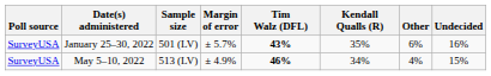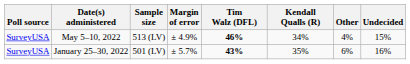 <table class="wikitable" style="font-size:90%;text-align:center;">
 <tr valign=bottom>
 <th>Poll source</th>
 <th>Date(s)<br>administered</th>
 <th>Sample<br>size</th>
 <th>Margin<br>of error</th>
 <th style="width:100px;">Tim<br>Walz (DFL)</th>
 <th style="width:100px;">Kendall<br>Qualls (R)</th>
 <th>Other</th>
 <th>Undecided</th>
 </tr>
 <tr>
 <td style="text-align:left;"><a href='#'>SurveyUSA</a></td>
+<td>May 5–10, 2022</td>
+<td>513 (LV)</td>
+<td>± 4.9%</td>
+<td><strong>46%</strong></td>
+<td>34%</td>
+<td>4%</td>
+<td>15%</td>
+</tr>
+<tr>
+<td style="text-align:left;"><a href='#'>SurveyUSA</a></td>
 <td>January 25–30, 2022</td>
 <td>501 (LV)</td>
 <td>± 5.7%</td>
 <td><strong>43%</strong></td>
 <td>35%</td>
 <td>6%</td>
 <td>16%</td>
 </tr>
-<tr>
-<td style="text-align:left;"><a href='#'>SurveyUSA</a></td>
-<td>May 5–10, 2022</td>
-<td>513 (LV)</td>
-<td>± 4.9%</td>
-<td><strong>46%</strong></td>
-<td>34%</td>
-<td>4%</td>
-<td>15%</td>
-</tr>
 </table>
